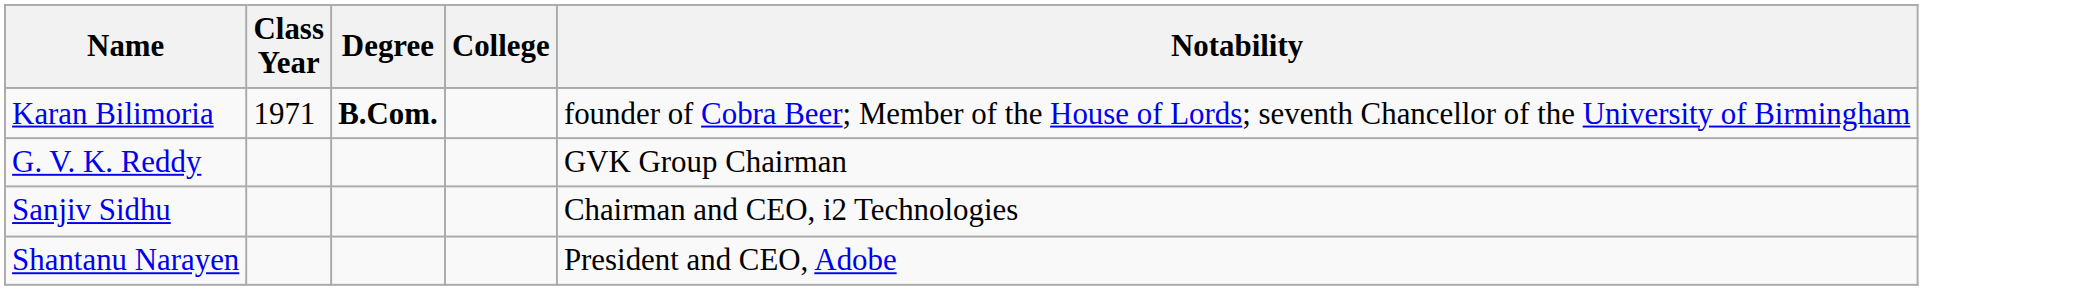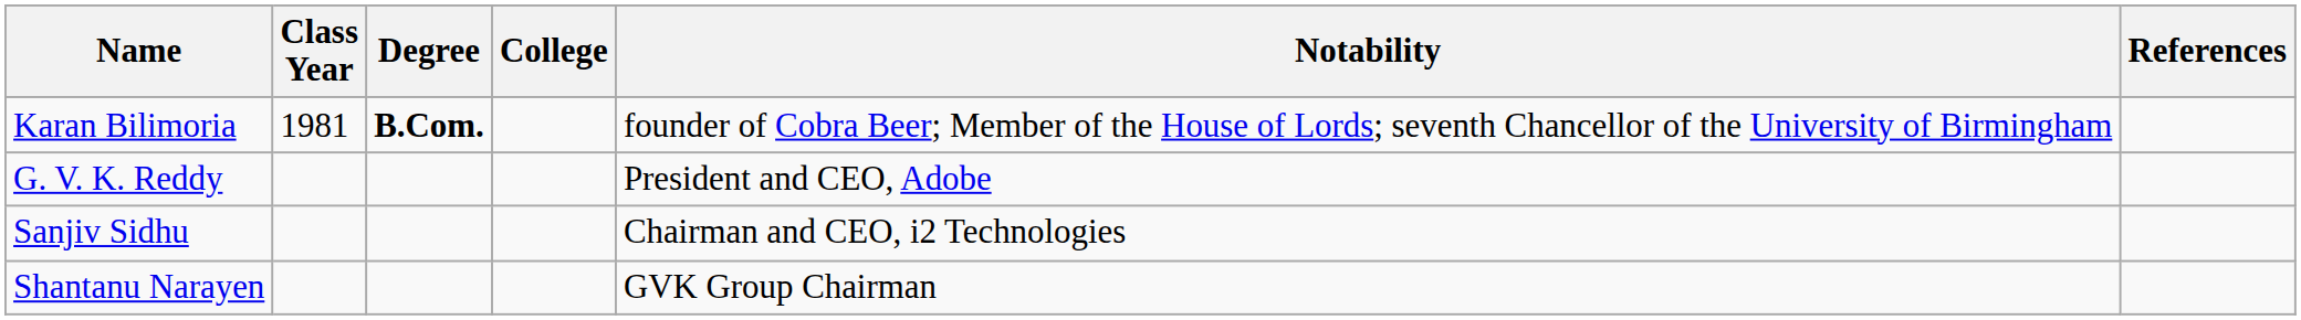 <table class="wikitable sortable">
 <tr>
 <th>Name</th>
 <th>Class<br>Year</th>
 <th class="unsortable">Degree</th>
 <th>College</th>
 <th class="unsortable">Notability</th>
+<th class="unsortable">References</th>
 </tr>
 <tr>
 <td><a href='#'>Karan Bilimoria</a></td>
-<td>1971</td>
+<td>1981</td>
 <td><strong>B.Com.</strong></td>
 <td></td>
 <td>founder of <a href='#'>Cobra Beer</a>; Member of the <a href='#'>House of Lords</a>; seventh Chancellor of the <a href='#'>University of Birmingham</a></td>
+<td></td>
 </tr>
 <tr>
 <td><a href='#'>G. V. K. Reddy</a></td>
 <td></td>
 <td></td>
 <td></td>
-<td>GVK Group Chairman</td>
+<td>President and CEO, <a href='#'>Adobe</a></td>
+<td></td>
 </tr>
 <tr>
 <td><a href='#'>Sanjiv Sidhu</a></td>
 <td></td>
 <td></td>
 <td></td>
 <td>Chairman and CEO, i2 Technologies</td>
+<td></td>
 </tr>
 <tr>
 <td><a href='#'>Shantanu Narayen</a></td>
 <td></td>
 <td></td>
 <td></td>
-<td>President and CEO, <a href='#'>Adobe</a></td>
+<td>GVK Group Chairman</td>
+<td></td>
 </tr>
 </table>
